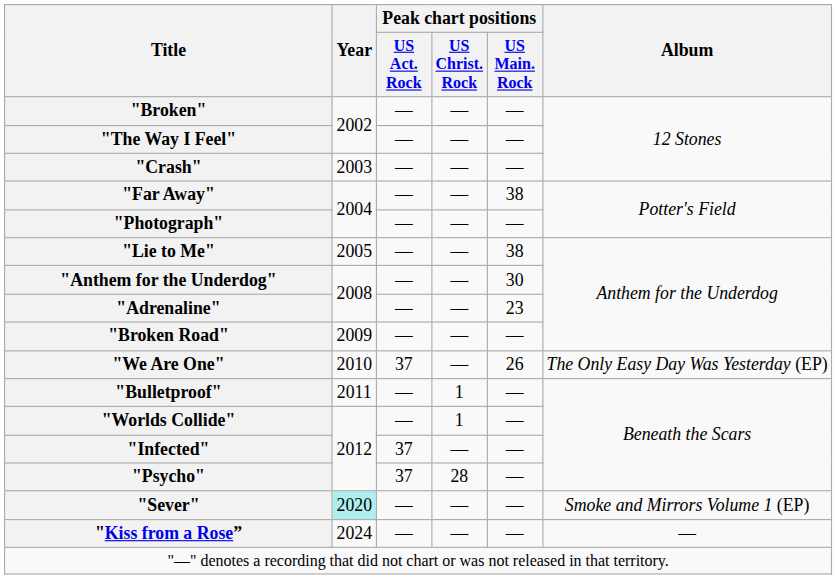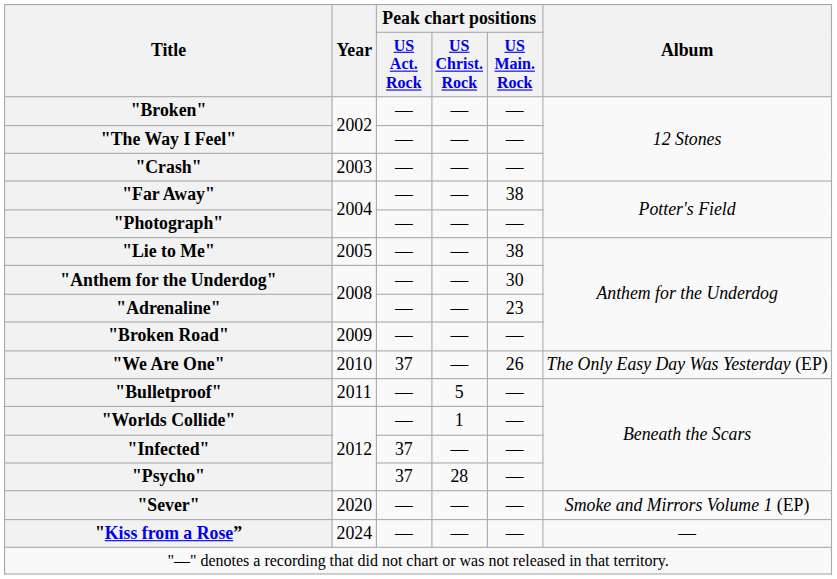 <table class="wikitable plainrowheaders" style="text-align:center;">
 <tr>
 <th scope="col" rowspan="2" style="width:18em;">Title</th>
 <th scope="col" rowspan="2">Year</th>
 <th scope="col" colspan="3">Peak chart positions</th>
 <th scope="col" rowspan="2">Album</th>
 </tr>
 <tr>
 <th scope="col" style="width:3em;font-size:90%;"><a href='#'>US<br>Act. Rock</a><br></th>
 <th scope="col" style="width:3em;font-size:90%;"><a href='#'>US<br>Christ. Rock</a><br></th>
 <th scope="col" style="width:3em;font-size:90%;"><a href='#'>US<br>Main. Rock</a><br></th>
 </tr>
 <tr>
 <th scope="row">"Broken"</th>
 <td rowspan="2">2002</td>
 <td>—</td>
 <td>—</td>
 <td>—</td>
 <td rowspan="3"><em>12 Stones</em></td>
 </tr>
 <tr>
 <th scope="row">"The Way I Feel"</th>
 <td>—</td>
 <td>—</td>
 <td>—</td>
 </tr>
 <tr>
 <th scope="row">"Crash"</th>
 <td>2003</td>
 <td>—</td>
 <td>—</td>
 <td>—</td>
 </tr>
 <tr>
 <th scope="row">"Far Away"</th>
 <td rowspan="2">2004</td>
 <td>—</td>
 <td>—</td>
 <td>38</td>
 <td rowspan="2"><em>Potter's Field</em></td>
 </tr>
 <tr>
 <th scope="row">"Photograph"</th>
 <td>—</td>
 <td>—</td>
 <td>—</td>
 </tr>
 <tr>
 <th scope="row">"Lie to Me"</th>
 <td>2005</td>
 <td>—</td>
 <td>—</td>
 <td>38</td>
 <td rowspan="4"><em>Anthem for the Underdog</em></td>
 </tr>
 <tr>
 <th scope="row">"Anthem for the Underdog"</th>
 <td rowspan="2">2008</td>
 <td>—</td>
 <td>—</td>
 <td>30</td>
 </tr>
 <tr>
 <th scope="row">"Adrenaline"</th>
 <td>—</td>
 <td>—</td>
 <td>23</td>
 </tr>
 <tr>
 <th scope="row">"Broken Road"</th>
 <td>2009</td>
 <td>—</td>
 <td>—</td>
 <td>—</td>
 </tr>
 <tr>
 <th scope="row">"We Are One"</th>
 <td>2010</td>
 <td>37</td>
 <td>—</td>
 <td>26</td>
 <td><em>The Only Easy Day Was Yesterday</em> (EP)</td>
 </tr>
 <tr>
 <th scope="row">"Bulletproof"</th>
 <td>2011</td>
 <td>—</td>
-<td>1</td>
+<td>5</td>
 <td>—</td>
 <td rowspan="4"><em>Beneath the Scars</em></td>
 </tr>
 <tr>
 <th scope="row">"Worlds Collide"</th>
 <td rowspan="3">2012</td>
 <td>—</td>
 <td>1</td>
 <td>—</td>
 </tr>
 <tr>
 <th scope="row">"Infected"</th>
 <td>37</td>
 <td>—</td>
 <td>—</td>
 </tr>
 <tr>
 <th scope="row">"Psycho"</th>
 <td>37</td>
 <td>28</td>
 <td>—</td>
 </tr>
 <tr>
 <th scope="row">"Sever"</th>
-<td style="background: paleturquoise;">2020</td>
+<td>2020</td>
 <td>—</td>
 <td>—</td>
 <td>—</td>
 <td><em>Smoke and Mirrors Volume 1</em> (EP)</td>
 </tr>
 <tr>
 <th scope="row">"<a href='#'>Kiss from a Rose</a>”</th>
 <td>2024</td>
 <td>—</td>
 <td>—</td>
 <td>—</td>
 <td>—</td>
 </tr>
 <tr>
 <td colspan="6" style="font-size:90%">"—" denotes a recording that did not chart or was not released in that territory.</td>
 </tr>
 </table>
